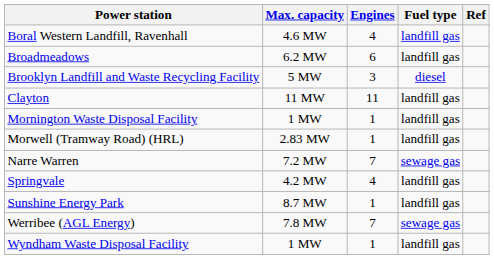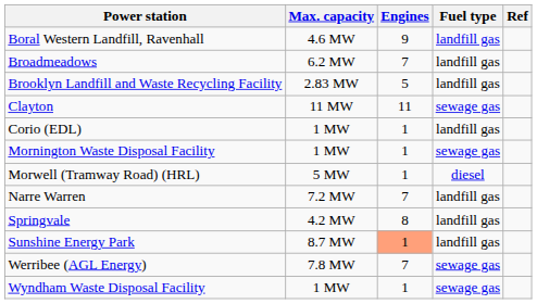 <table class="wikitable sortable" style="text-align: center">
 <tr>
 <th>Power station</th>
 <th><a href='#'>Max. capacity</a></th>
 <th><a href='#'>Engines</a></th>
 <th>Fuel type</th>
 <th>Ref</th>
 </tr>
 <tr>
 <td align="left"><a href='#'>Boral</a> Western Landfill, Ravenhall</td>
 <td>4.6 MW</td>
-<td>4</td>
+<td>9</td>
 <td><a href='#'>landfill gas</a></td>
 <td></td>
 </tr>
 <tr>
 <td align="left"><a href='#'>Broadmeadows</a></td>
 <td>6.2 MW</td>
-<td>6</td>
+<td>7</td>
 <td>landfill gas</td>
 <td></td>
 </tr>
 <tr>
 <td align="left"><a href='#'>Brooklyn Landfill and Waste Recycling Facility</a></td>
-<td>5 MW</td>
-<td>3</td>
-<td><a href='#'>diesel</a></td>
+<td>2.83 MW</td>
+<td>5</td>
+<td>landfill gas</td>
 <td></td>
 </tr>
 <tr>
 <td align="left"><a href='#'>Clayton</a></td>
 <td>11 MW</td>
 <td>11</td>
+<td><a href='#'>sewage gas</a></td>
+<td></td>
+</tr>
+<tr>
+<td align="left">Corio (EDL)</td>
+<td>1 MW</td>
+<td>1</td>
 <td>landfill gas</td>
 <td></td>
 </tr>
 <tr>
 <td align="left"><a href='#'>Mornington Waste Disposal Facility</a></td>
 <td>1 MW</td>
 <td>1</td>
-<td>landfill gas</td>
+<td><a href='#'>sewage gas</a></td>
 <td></td>
 </tr>
 <tr>
 <td align="left">Morwell (Tramway Road) (HRL)</td>
-<td>2.83 MW</td>
+<td>5 MW</td>
 <td>1</td>
-<td>landfill gas</td>
+<td><a href='#'>diesel</a></td>
 <td></td>
 </tr>
 <tr>
 <td align="left">Narre Warren</td>
 <td>7.2 MW</td>
 <td>7</td>
-<td><a href='#'>sewage gas</a></td>
+<td>landfill gas</td>
 <td></td>
 </tr>
 <tr>
 <td align="left"><a href='#'>Springvale</a></td>
 <td>4.2 MW</td>
-<td>4</td>
+<td>8</td>
 <td>landfill gas</td>
 <td></td>
 </tr>
 <tr>
 <td align="left"><a href='#'>Sunshine Energy Park</a></td>
 <td>8.7 MW</td>
-<td>1</td>
+<td style="background: lightsalmon;">1</td>
 <td>landfill gas</td>
 <td></td>
 </tr>
 <tr>
 <td align="left">Werribee (<a href='#'>AGL Energy</a>)</td>
 <td>7.8 MW</td>
 <td>7</td>
 <td><a href='#'>sewage gas</a></td>
 <td></td>
 </tr>
 <tr>
 <td align="left"><a href='#'>Wyndham Waste Disposal Facility</a></td>
 <td>1 MW</td>
 <td>1</td>
-<td>landfill gas</td>
+<td><a href='#'>sewage gas</a></td>
 <td></td>
 </tr>
 </table>
